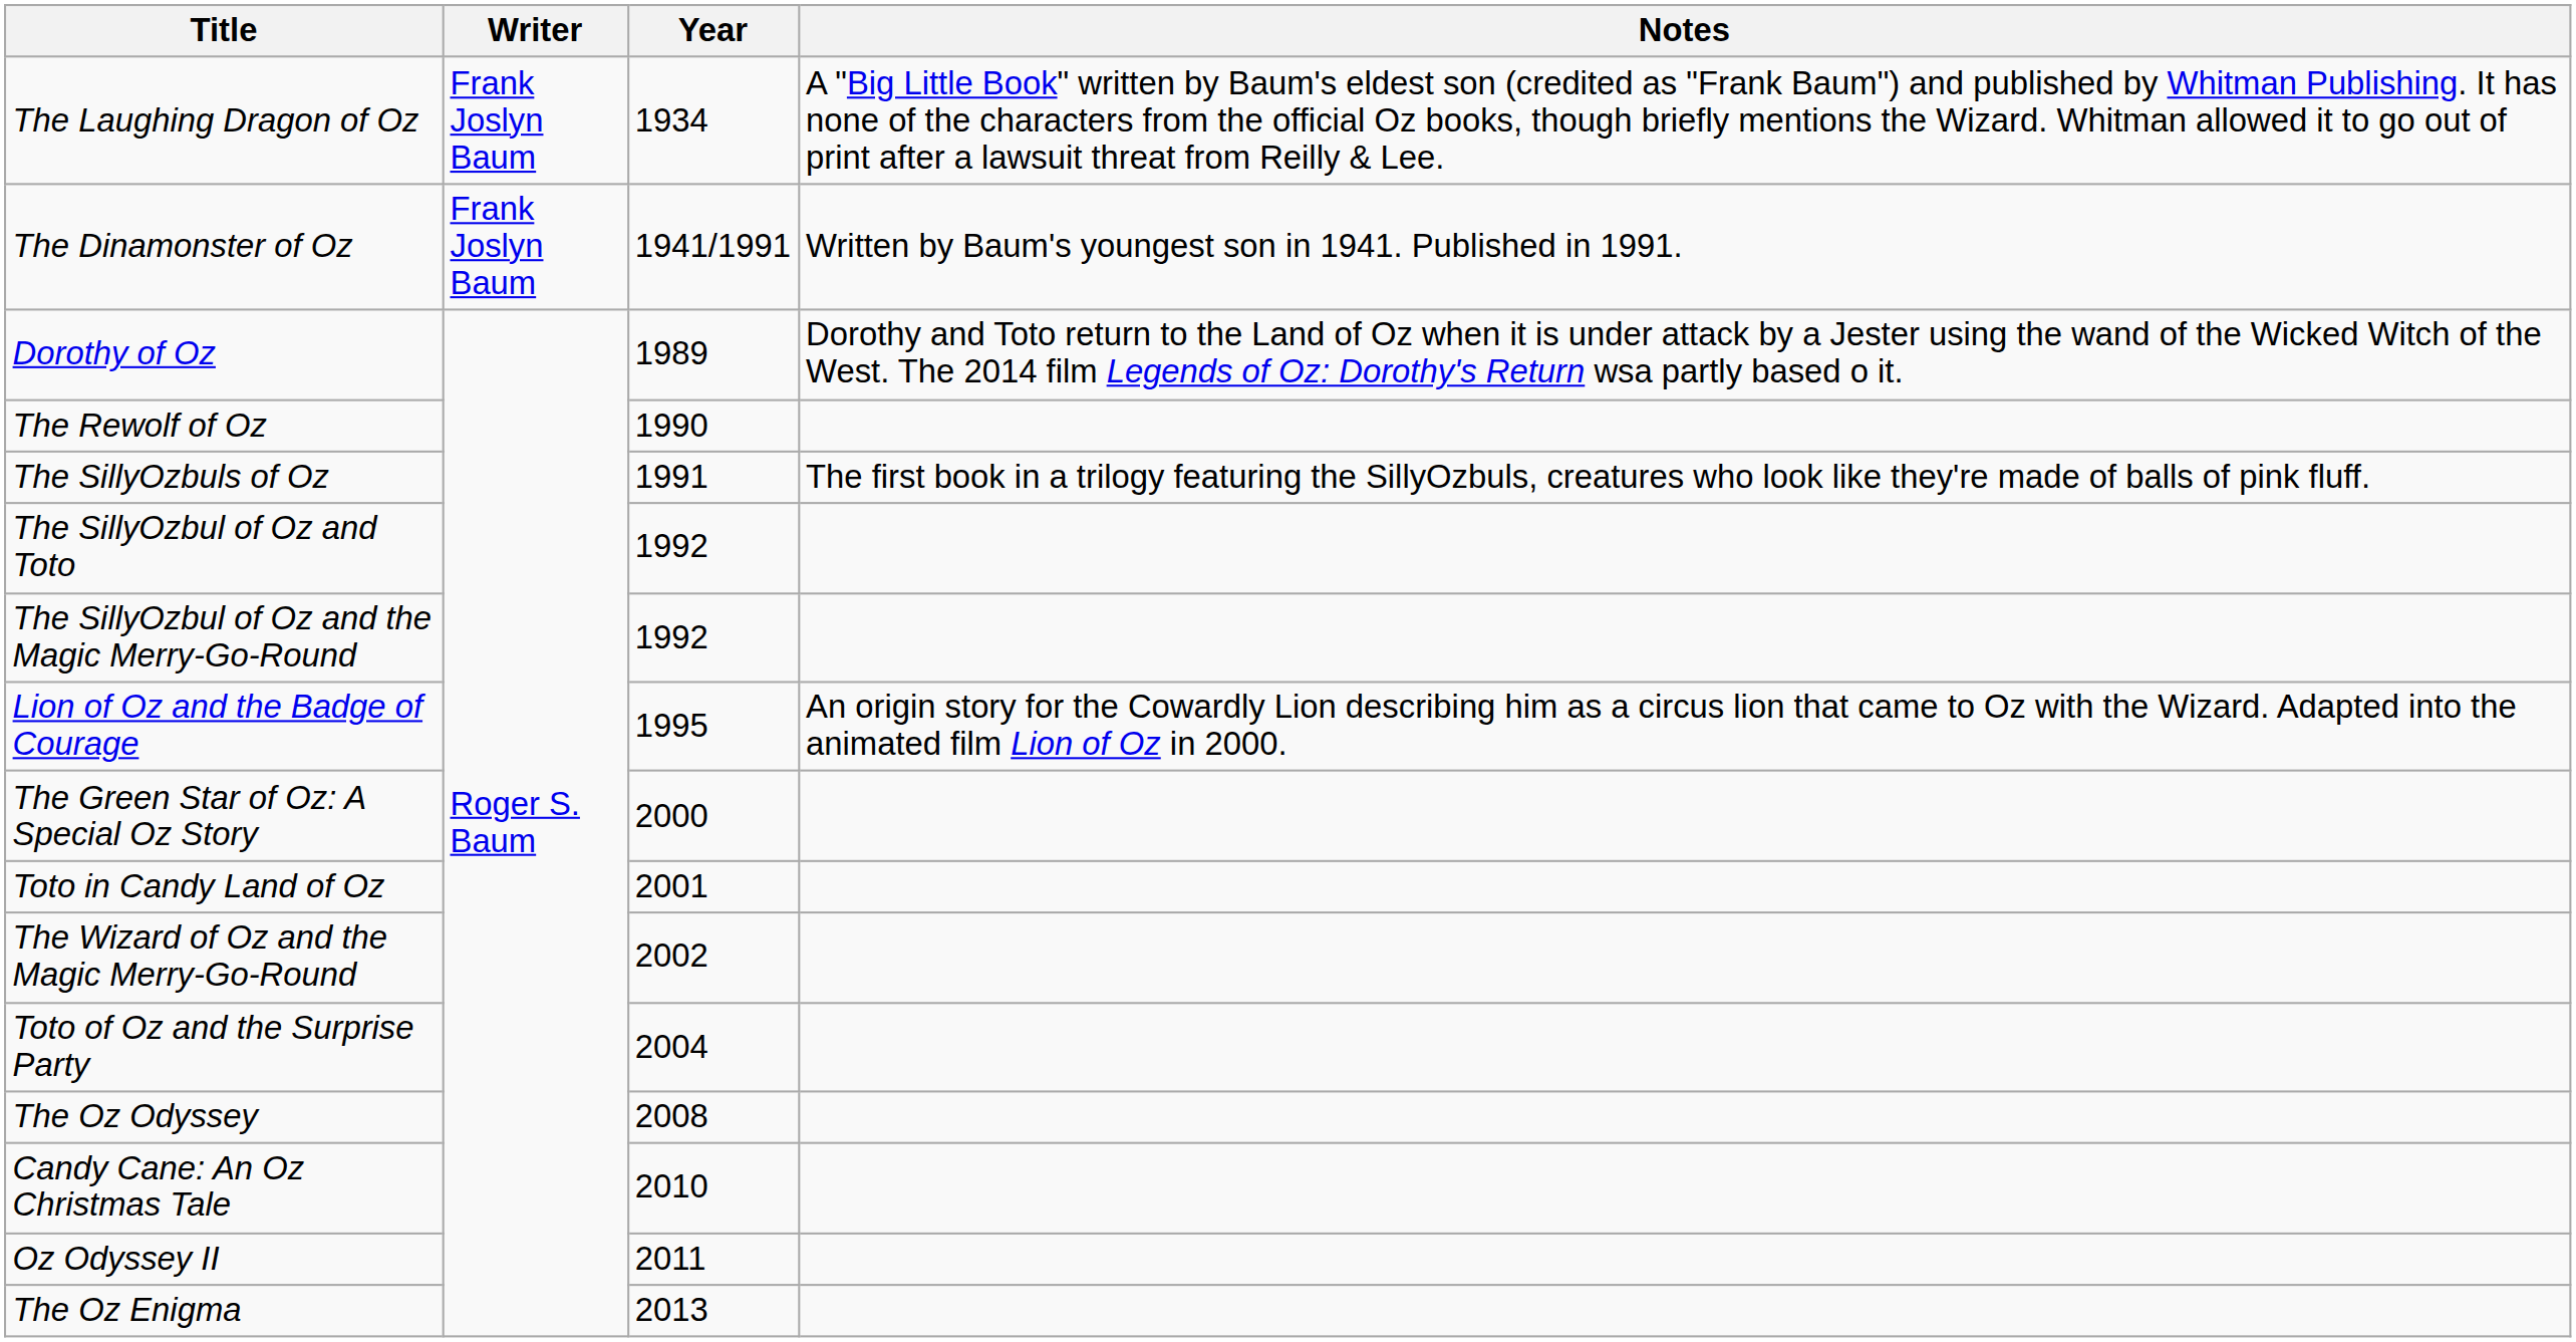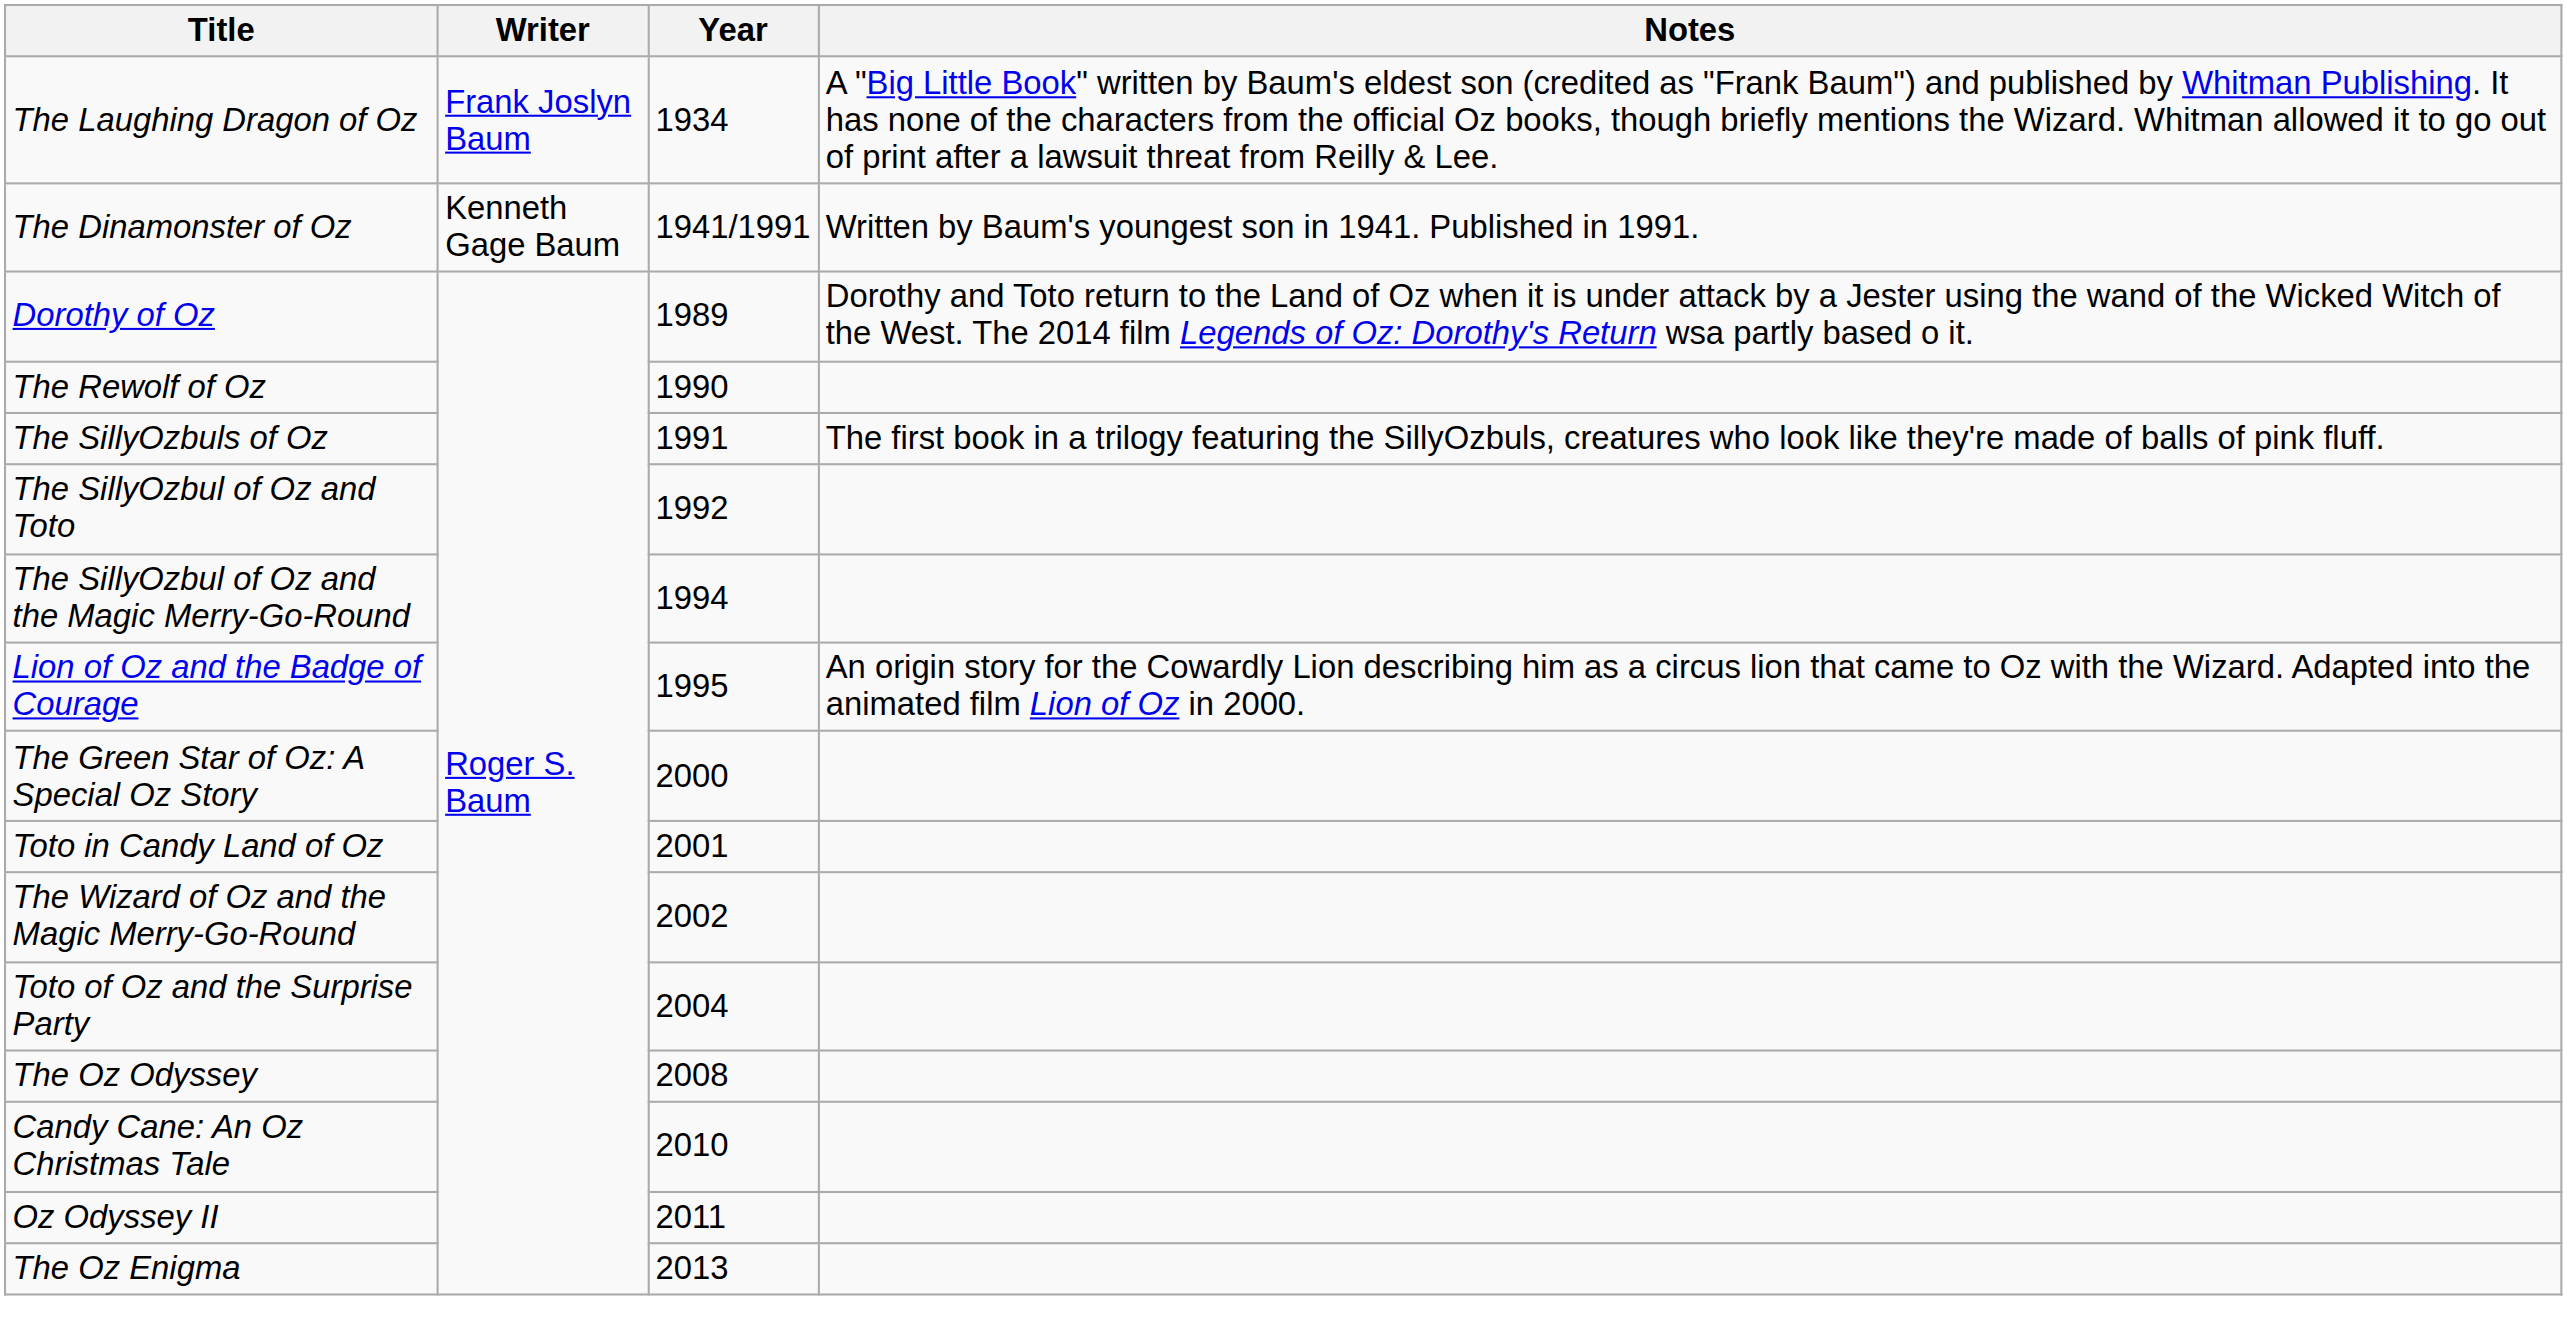 <table class="wikitable sortable">
 <tr>
 <th>Title</th>
 <th>Writer</th>
 <th>Year</th>
 <th>Notes</th>
 </tr>
 <tr>
 <td><em>The Laughing Dragon of Oz</em></td>
 <td><a href='#'>Frank Joslyn Baum</a></td>
 <td>1934</td>
 <td>A "<a href='#'>Big Little Book</a>" written by Baum's eldest son (credited as "Frank Baum") and published by <a href='#'>Whitman Publishing</a>. It has none of the characters from the official Oz books, though briefly mentions the Wizard. Whitman allowed it to go out of print after a lawsuit threat from Reilly & Lee.</td>
 </tr>
 <tr>
 <td><em>The Dinamonster of Oz</em></td>
-<td><a href='#'>Frank Joslyn Baum</a></td>
+<td>Kenneth Gage Baum</td>
 <td>1941/1991</td>
 <td>Written by Baum's youngest son in 1941.  Published in 1991.</td>
 </tr>
 <tr>
 <td><em><a href='#'>Dorothy of Oz</a></em></td>
 <td rowspan=14><a href='#'>Roger S. Baum</a></td>
 <td>1989</td>
 <td>Dorothy and Toto return to the Land of Oz when it is under attack by a Jester using the wand of the Wicked Witch of the West. The 2014 film <em><a href='#'>Legends of Oz: Dorothy's Return</a></em> wsa partly based o it.</td>
 </tr>
 <tr>
 <td><em>The Rewolf of Oz</em></td>
 <td>1990</td>
 <td></td>
 </tr>
 <tr>
 <td><em>The SillyOzbuls of Oz</em></td>
 <td>1991</td>
 <td>The first book in a trilogy featuring the SillyOzbuls, creatures who look like they're made of balls of pink fluff.</td>
 </tr>
 <tr>
 <td><em>The SillyOzbul of Oz and Toto</em></td>
 <td>1992</td>
 <td></td>
 </tr>
 <tr>
 <td><em>The SillyOzbul of Oz and the Magic Merry-Go-Round</em></td>
-<td>1992</td>
+<td>1994</td>
 <td></td>
 </tr>
 <tr>
 <td><em><a href='#'>Lion of Oz and the Badge of Courage</a></em></td>
 <td>1995</td>
 <td>An origin story for the Cowardly Lion describing him as a circus lion that came to Oz with the Wizard. Adapted into the animated film <em><a href='#'>Lion of Oz</a></em> in 2000.</td>
 </tr>
 <tr>
 <td><em>The Green Star of Oz: A Special Oz Story</em></td>
 <td>2000</td>
 <td></td>
 </tr>
 <tr>
 <td><em>Toto in Candy Land of Oz</em></td>
 <td>2001</td>
 <td></td>
 </tr>
 <tr>
 <td><em>The Wizard of Oz and the Magic Merry-Go-Round</em></td>
 <td>2002</td>
 <td></td>
 </tr>
 <tr>
 <td><em>Toto of Oz and the Surprise Party</em></td>
 <td>2004</td>
 <td></td>
 </tr>
 <tr>
 <td><em>The Oz Odyssey</em></td>
 <td>2008</td>
 <td></td>
 </tr>
 <tr>
 <td><em>Candy Cane: An Oz Christmas Tale</em></td>
 <td>2010</td>
 <td></td>
 </tr>
 <tr>
 <td><em>Oz Odyssey II</em></td>
 <td>2011</td>
 <td></td>
 </tr>
 <tr>
 <td><em>The Oz Enigma</em></td>
 <td>2013</td>
 <td></td>
 </tr>
 </table>
